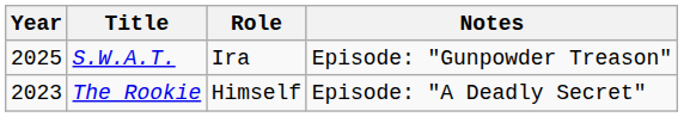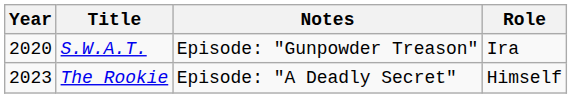 <table class="wikitable">
 <tr>
 <th>Year</th>
 <th>Title</th>
+<th>Notes</th>
 <th>Role</th>
-<th>Notes</th>
 </tr>
 <tr>
-<td>2025</td>
+<td>2020</td>
 <td><em><a href='#'>S.W.A.T.</a></em></td>
+<td>Episode: "Gunpowder Treason"</td>
 <td>Ira</td>
-<td>Episode: "Gunpowder Treason"</td>
 </tr>
 <tr>
 <td>2023</td>
 <td><em><a href='#'>The Rookie</a></em></td>
+<td>Episode: "A Deadly Secret"</td>
 <td>Himself</td>
-<td>Episode: "A Deadly Secret"</td>
 </tr>
 </table>
